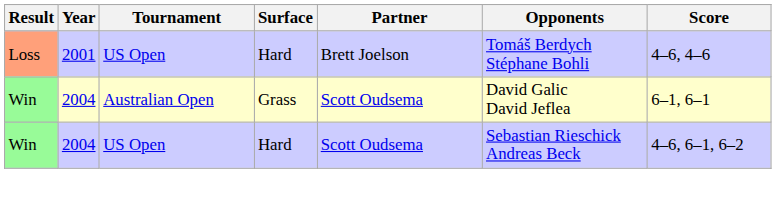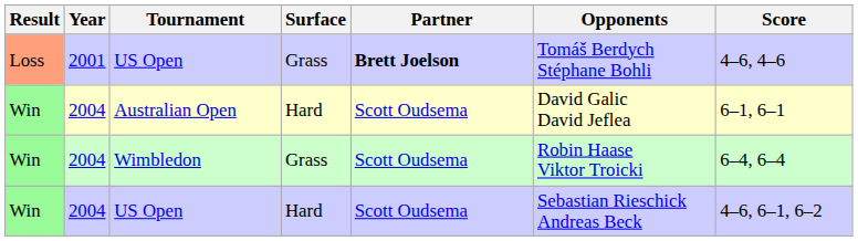 <table class="sortable wikitable">
 <tr>
 <th style="width:40px;">Result</th>
 <th style="width:30px;">Year</th>
 <th style="width:140px;">Tournament</th>
 <th style="width:50px;">Surface</th>
 <th style="width:150px;">Partner</th>
 <th style="width:150px;">Opponents</th>
 <th style="width:110px;" class="unsortable">Score</th>
 </tr>
 <tr style="background:#ccccff;">
 <td style="background:#ffa07a;">Loss</td>
 <td><a href='#'>2001</a></td>
 <td><a href='#'>US Open</a></td>
-<td>Hard</td>
-<td> Brett Joelson</td>
+<td>Grass</td>
+<td><strong> Brett Joelson</strong></td>
 <td> <a href='#'>Tomáš Berdych</a> <br>  <a href='#'>Stéphane Bohli</a></td>
 <td>4–6, 4–6</td>
 </tr>
 <tr style="background:#ffffcc;">
 <td style="background:#98fb98;">Win</td>
 <td><a href='#'>2004</a></td>
 <td><a href='#'>Australian Open</a></td>
-<td>Grass</td>
+<td>Hard</td>
 <td> <a href='#'>Scott Oudsema</a></td>
 <td> David Galic <br>  David Jeflea</td>
 <td>6–1, 6–1</td>
+</tr>
+<tr style="background:#ccffcc;">
+<td style="background:#98fb98;">Win</td>
+<td><a href='#'>2004</a></td>
+<td><a href='#'>Wimbledon</a></td>
+<td>Grass</td>
+<td> <a href='#'>Scott Oudsema</a></td>
+<td> <a href='#'>Robin Haase</a> <br>  <a href='#'>Viktor Troicki</a></td>
+<td>6–4, 6–4</td>
 </tr>
 <tr style="background:#ccccff;">
 <td style="background:#98fb98;">Win</td>
 <td><a href='#'>2004</a></td>
 <td><a href='#'>US Open</a></td>
 <td>Hard</td>
 <td> <a href='#'>Scott Oudsema</a></td>
 <td> <a href='#'>Sebastian Rieschick</a> <br>  <a href='#'>Andreas Beck</a></td>
 <td>4–6, 6–1, 6–2</td>
 </tr>
 </table>
